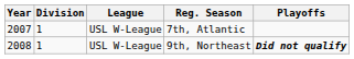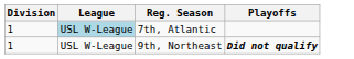 <table class="wikitable">
 <tr>
-<th>Year</th>
 <th>Division</th>
 <th>League</th>
 <th>Reg. Season</th>
 <th>Playoffs</th>
 </tr>
 <tr>
-<td>2007</td>
 <td>1</td>
-<td>USL W-League</td>
+<td style="background: lightblue;">USL W-League</td>
 <td>7th, Atlantic</td>
 <td></td>
 </tr>
 <tr>
-<td>2008</td>
 <td>1</td>
 <td>USL W-League</td>
 <td>9th, Northeast</td>
 <td><strong><em>Did not qualify</em></strong></td>
 </tr>
 </table>
